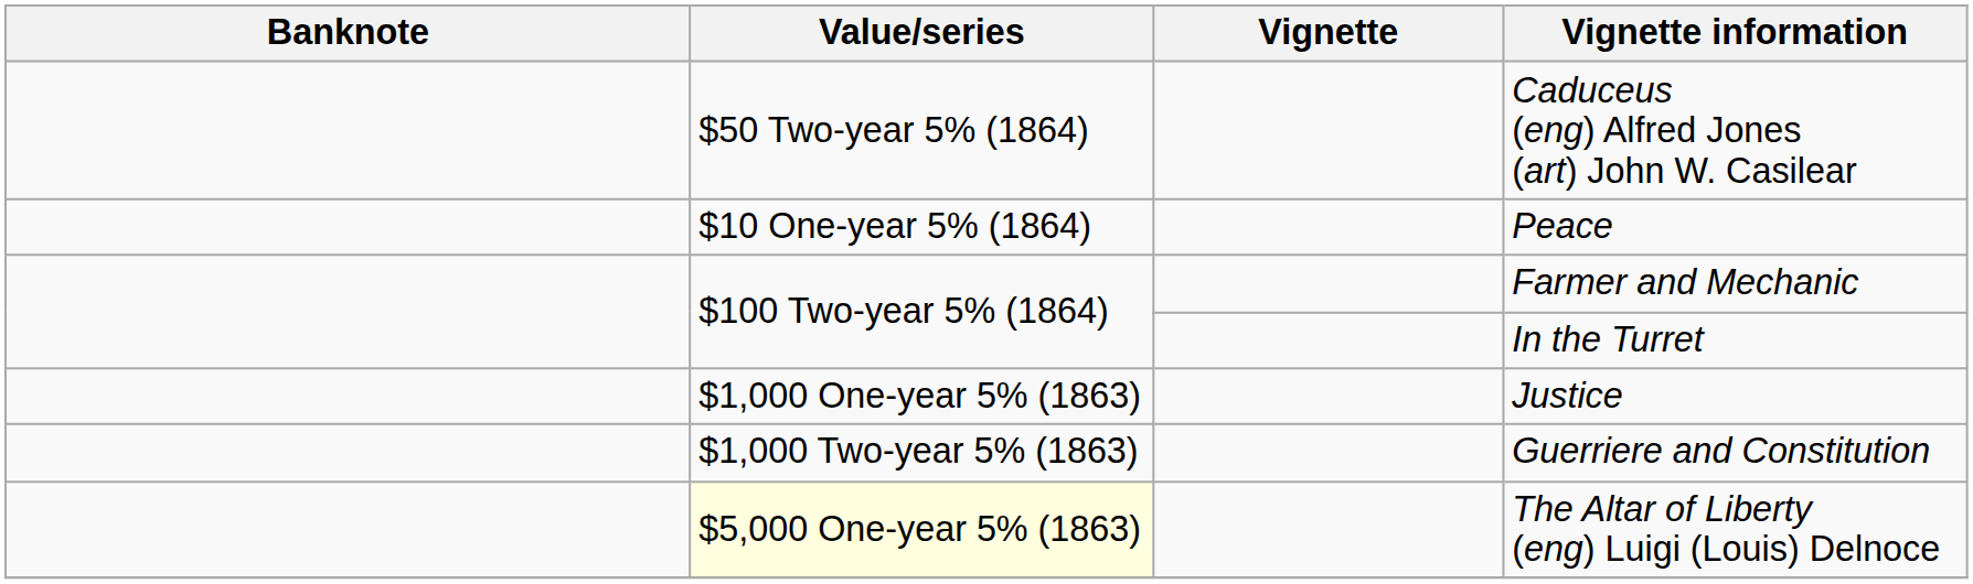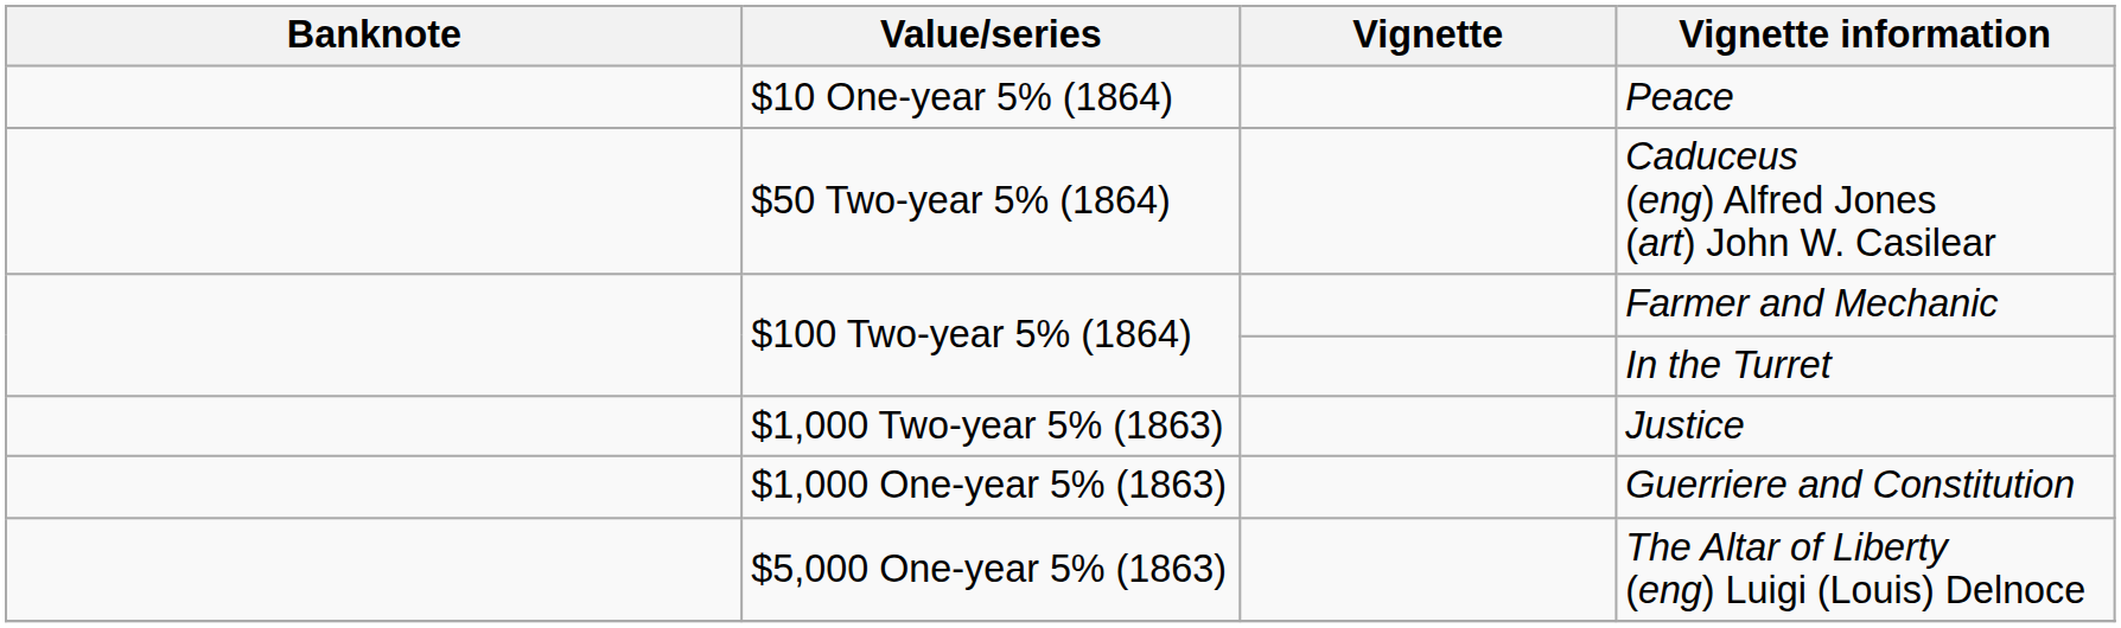 <table class="wikitable sortable">
 <tr>
 <th scope="col" style="width:300px;" class="unsortable">Banknote</th>
 <th scope="col" style="width:200px;" class="unsortable">Value/series</th>
 <th scope="col" style="width:150px;" class="unsortable">Vignette</th>
 <th scope="col" style="width:200px;">Vignette information</th>
 </tr>
 <tr>
 <td></td>
+<td>$10 One-year 5% (1864)</td>
+<td></td>
+<td><em>Peace</em></td>
+</tr>
+<tr>
+<td></td>
 <td>$50 Two-year 5% (1864)</td>
 <td></td>
 <td><em>Caduceus</em><br>(<em>eng</em>) Alfred Jones<br>(<em>art</em>) John W. Casilear</td>
-</tr>
-<tr>
-<td></td>
-<td>$10 One-year 5% (1864)</td>
-<td></td>
-<td><em>Peace</em></td>
 </tr>
 <tr>
 <td rowspan="2"></td>
 <td rowspan="2">$100 Two-year 5% (1864)</td>
 <td></td>
 <td><em>Farmer and Mechanic</em></td>
 </tr>
 <tr>
 <td></td>
 <td><em>In the Turret</em></td>
 </tr>
 <tr>
 <td></td>
-<td>$1,000 One-year 5% (1863)</td>
+<td>$1,000 Two-year 5% (1863)</td>
 <td></td>
 <td><em>Justice</em></td>
 </tr>
 <tr>
 <td></td>
-<td>$1,000 Two-year 5% (1863)</td>
+<td>$1,000 One-year 5% (1863)</td>
 <td></td>
 <td><em>Guerriere and Constitution</em> </td>
 </tr>
 <tr>
 <td></td>
-<td style="background: lightyellow;">$5,000 One-year 5% (1863)</td>
+<td>$5,000 One-year 5% (1863)</td>
 <td></td>
 <td><em>The Altar of Liberty</em><br>(<em>eng</em>) Luigi (Louis) Delnoce</td>
 </tr>
 <tr>
 </tr>
 </table>
